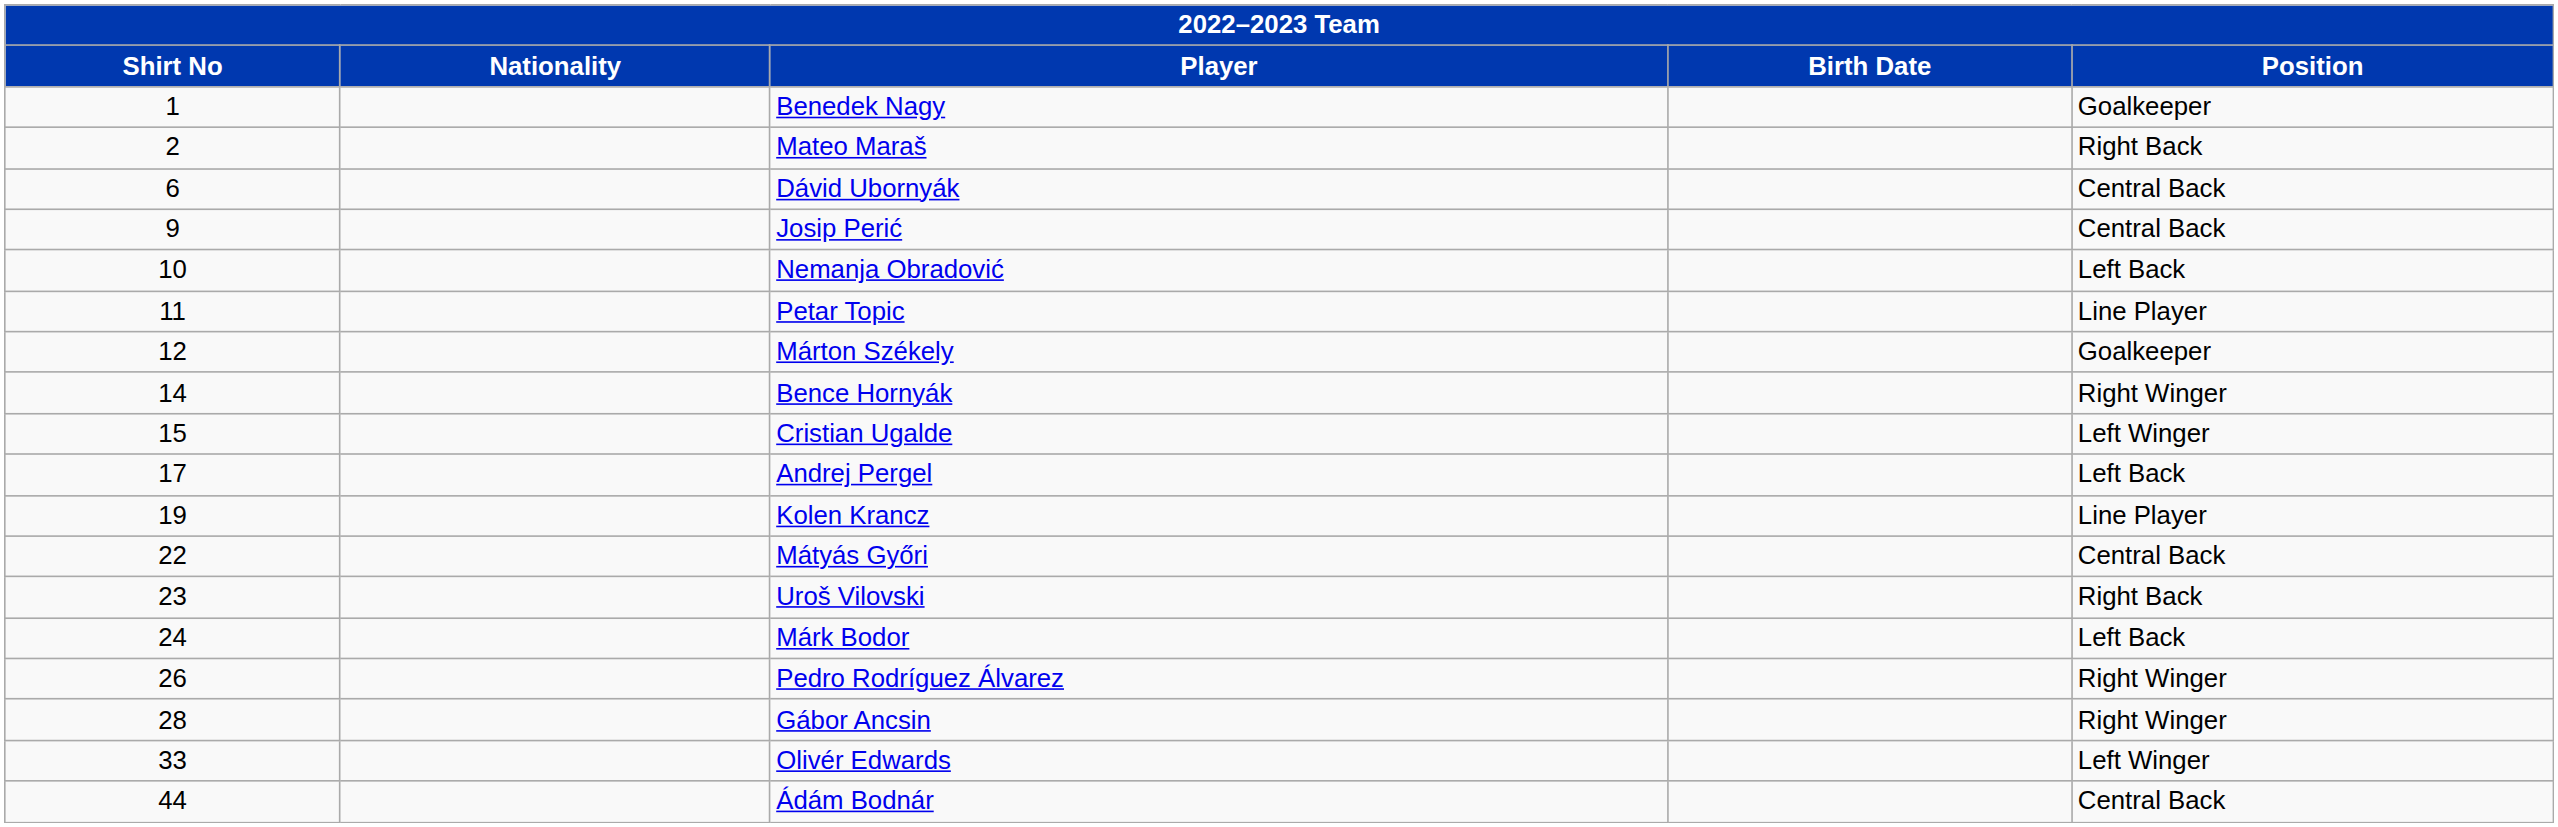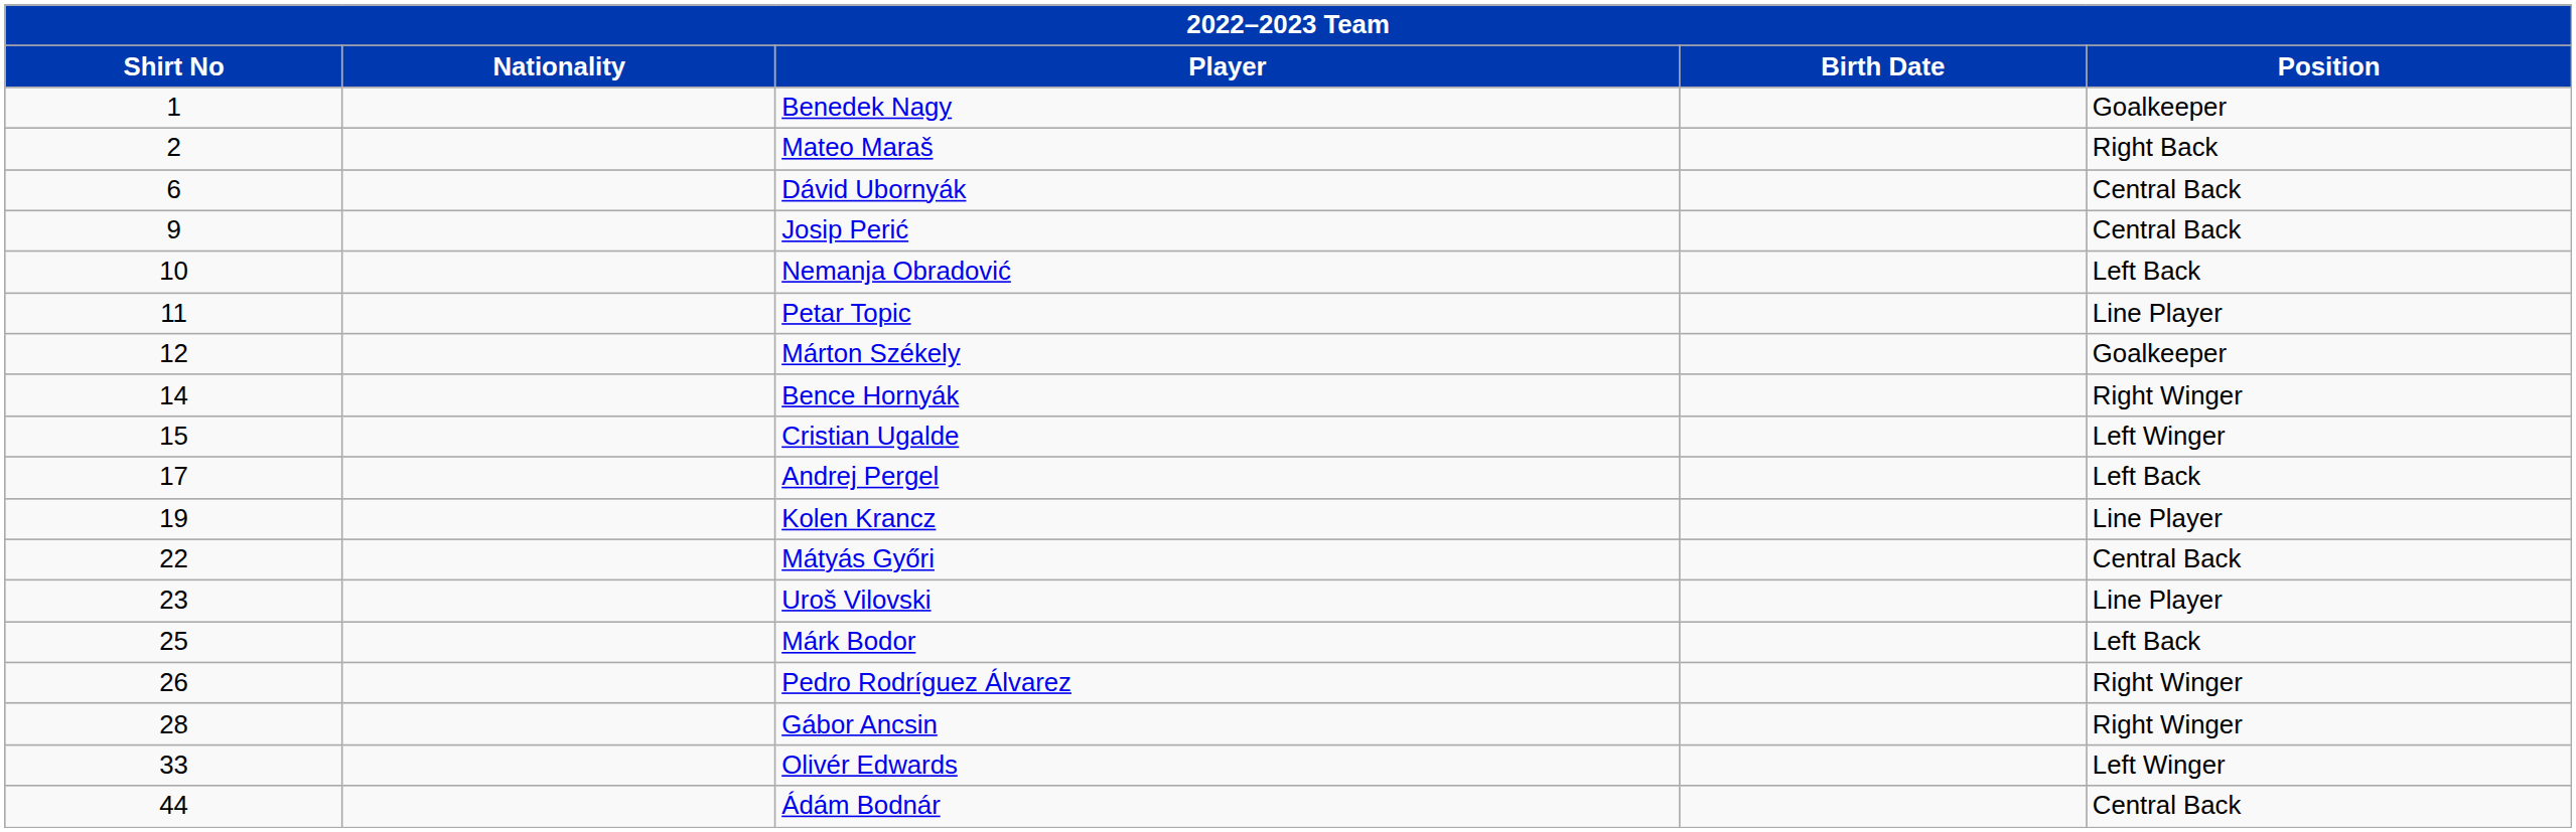 <table class="wikitable collapsible collapsed" style="width:100%">
 <tr>
 <th colspan=5 style="background-color:#0038af;color:#FFFFFF;text-align:center;"> <strong>2022–2023 Team</strong></th>
 </tr>
 <tr>
 <th style="color:#FFFFFF; background:#0038af">Shirt No</th>
 <th style="color:#FFFFFF; background:#0038af">Nationality</th>
 <th style="color:#FFFFFF; background:#0038af">Player</th>
 <th style="color:#FFFFFF; background:#0038af">Birth Date</th>
 <th style="color:#FFFFFF; background:#0038af">Position</th>
 </tr>
 <tr>
 <td align=center>1</td>
 <td></td>
 <td><a href='#'>Benedek Nagy</a></td>
 <td></td>
 <td>Goalkeeper</td>
 </tr>
 <tr>
 <td align=center>2</td>
 <td></td>
 <td><a href='#'>Mateo Maraš</a></td>
 <td></td>
 <td>Right Back</td>
 </tr>
 <tr>
 <td align=center>6</td>
 <td></td>
 <td><a href='#'>Dávid Ubornyák</a></td>
 <td></td>
 <td>Central Back</td>
 </tr>
 <tr>
 <td align=center>9</td>
 <td></td>
 <td><a href='#'>Josip Perić</a></td>
 <td></td>
 <td>Central Back</td>
 </tr>
 <tr>
 <td align=center>10</td>
 <td></td>
 <td><a href='#'>Nemanja Obradović</a></td>
 <td></td>
 <td>Left Back</td>
 </tr>
 <tr>
 <td align=center>11</td>
 <td></td>
 <td><a href='#'>Petar Topic</a></td>
 <td></td>
 <td>Line Player</td>
 </tr>
 <tr>
 <td align=center>12</td>
 <td></td>
 <td><a href='#'>Márton Székely</a></td>
 <td></td>
 <td>Goalkeeper</td>
 </tr>
 <tr>
 <td align=center>14</td>
 <td></td>
 <td><a href='#'>Bence Hornyák</a></td>
 <td></td>
 <td>Right Winger</td>
 </tr>
 <tr>
 <td align=center>15</td>
 <td></td>
 <td><a href='#'>Cristian Ugalde</a></td>
 <td></td>
 <td>Left Winger</td>
 </tr>
 <tr>
 <td align=center>17</td>
 <td></td>
 <td><a href='#'>Andrej Pergel</a></td>
 <td></td>
 <td>Left Back</td>
 </tr>
 <tr>
 <td align=center>19</td>
 <td></td>
 <td><a href='#'>Kolen Krancz</a></td>
 <td></td>
 <td>Line Player</td>
 </tr>
 <tr>
 <td align=center>22</td>
 <td></td>
 <td><a href='#'>Mátyás Győri</a></td>
 <td></td>
 <td>Central Back</td>
 </tr>
 <tr>
 <td align=center>23</td>
 <td></td>
 <td><a href='#'>Uroš Vilovski</a></td>
 <td></td>
-<td>Right Back</td>
+<td>Line Player</td>
 </tr>
 <tr>
-<td align=center>24</td>
+<td align=center>25</td>
 <td></td>
 <td><a href='#'>Márk Bodor</a></td>
 <td></td>
 <td>Left Back</td>
 </tr>
 <tr>
 <td align=center>26</td>
 <td></td>
 <td><a href='#'>Pedro Rodríguez Álvarez</a></td>
 <td></td>
 <td>Right Winger</td>
 </tr>
 <tr>
 <td align=center>28</td>
 <td></td>
 <td><a href='#'>Gábor Ancsin</a></td>
 <td></td>
 <td>Right Winger</td>
 </tr>
 <tr>
 <td align=center>33</td>
 <td></td>
 <td><a href='#'>Olivér Edwards</a></td>
 <td></td>
 <td>Left Winger</td>
 </tr>
 <tr>
 <td align=center>44</td>
 <td></td>
 <td><a href='#'>Ádám Bodnár</a></td>
 <td></td>
 <td>Central Back</td>
 </tr>
 </table>
